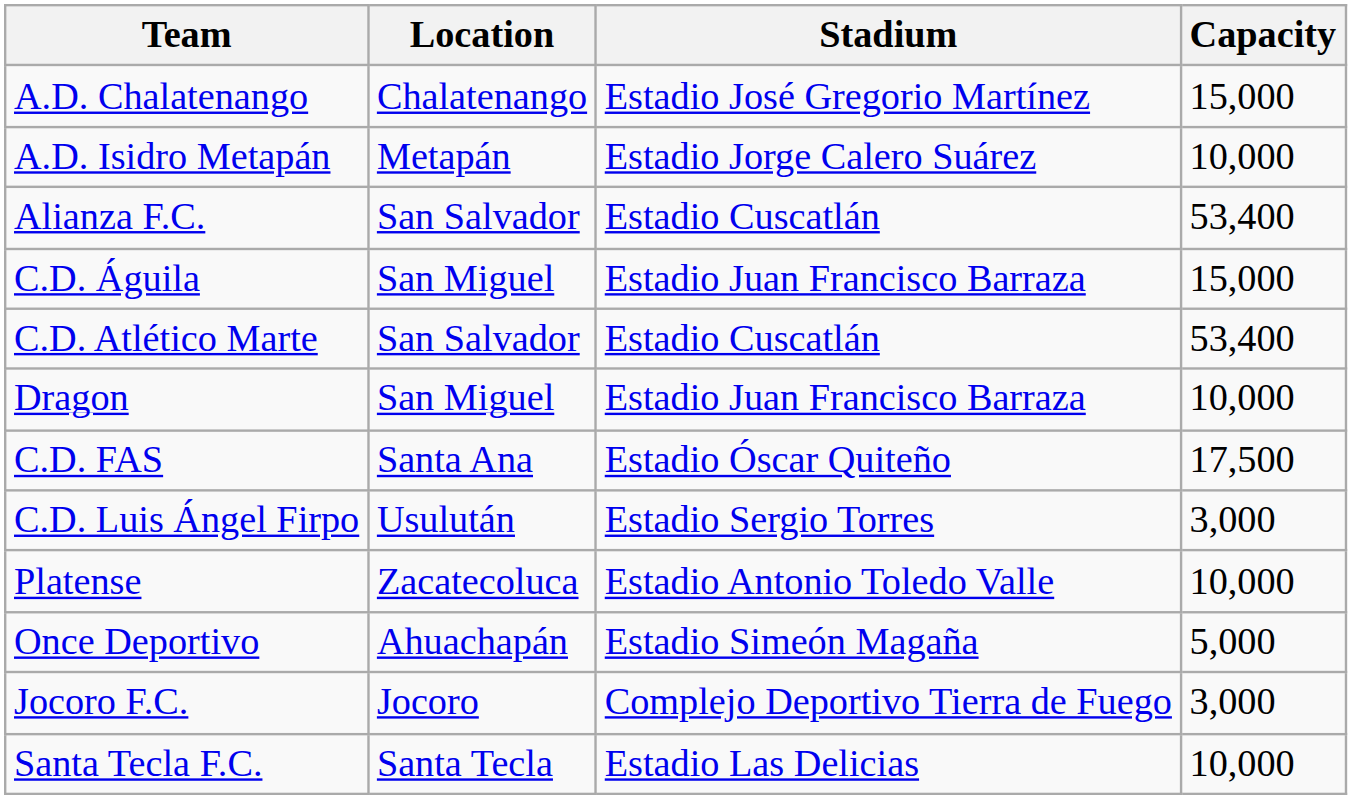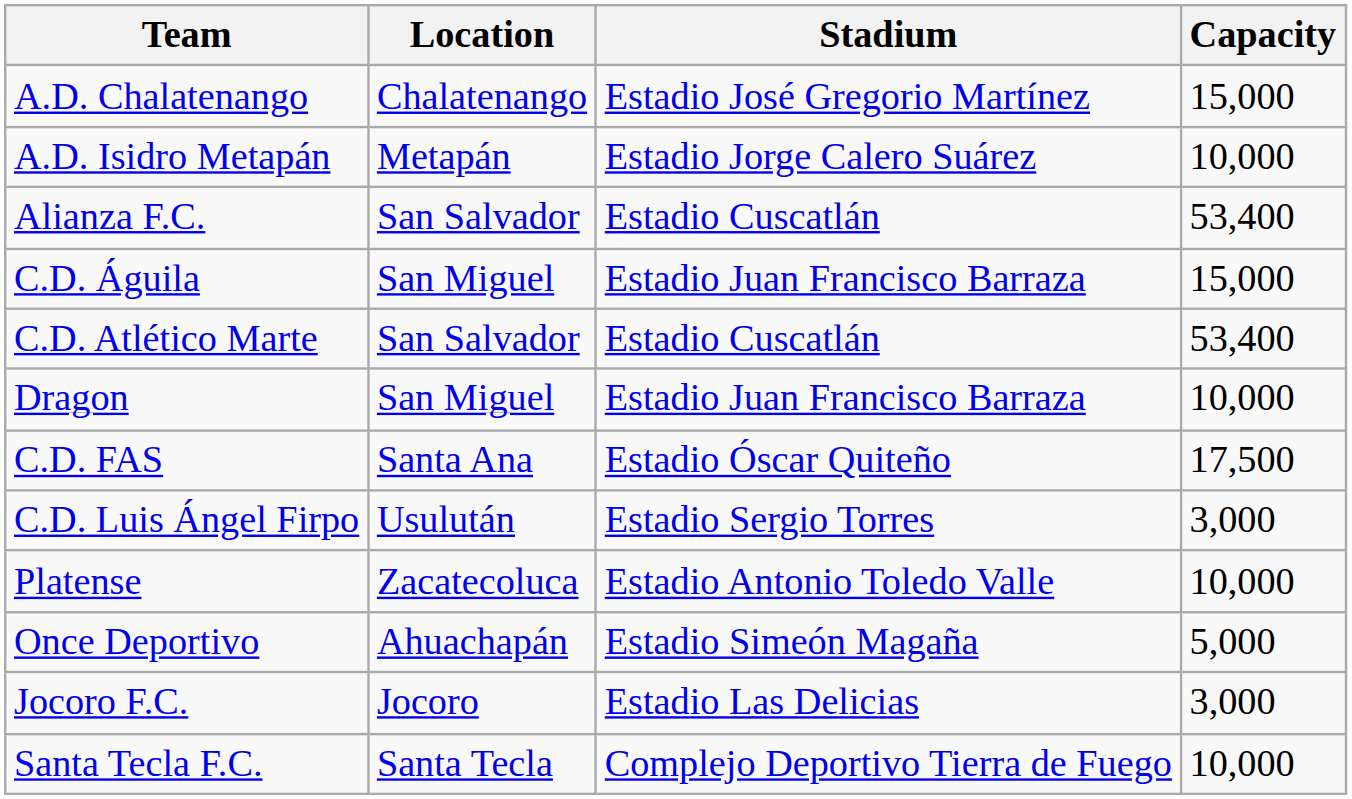 <table class="wikitable sortable">
 <tr>
 <th>Team</th>
 <th>Location</th>
 <th>Stadium</th>
 <th>Capacity</th>
 </tr>
 <tr>
 <td><a href='#'>A.D. Chalatenango</a></td>
 <td><a href='#'>Chalatenango</a></td>
 <td><a href='#'>Estadio José Gregorio Martínez</a></td>
 <td>15,000</td>
 </tr>
 <tr>
 <td><a href='#'>A.D. Isidro Metapán</a></td>
 <td><a href='#'>Metapán</a></td>
 <td><a href='#'>Estadio Jorge Calero Suárez</a></td>
 <td>10,000</td>
 </tr>
 <tr>
 <td><a href='#'>Alianza F.C.</a></td>
 <td><a href='#'>San Salvador</a></td>
 <td><a href='#'>Estadio Cuscatlán</a></td>
 <td>53,400</td>
 </tr>
 <tr>
 <td><a href='#'>C.D. Águila</a></td>
 <td><a href='#'>San Miguel</a></td>
 <td><a href='#'>Estadio Juan Francisco Barraza</a></td>
 <td>15,000</td>
 </tr>
 <tr>
 <td><a href='#'>C.D. Atlético Marte</a></td>
 <td><a href='#'>San Salvador</a></td>
 <td><a href='#'>Estadio Cuscatlán</a></td>
 <td>53,400</td>
 </tr>
 <tr>
 <td><a href='#'>Dragon</a></td>
 <td><a href='#'>San Miguel</a></td>
 <td><a href='#'>Estadio Juan Francisco Barraza</a></td>
 <td>10,000</td>
 </tr>
 <tr>
 <td><a href='#'>C.D. FAS</a></td>
 <td><a href='#'>Santa Ana</a></td>
 <td><a href='#'>Estadio Óscar Quiteño</a></td>
 <td>17,500</td>
 </tr>
 <tr>
 <td><a href='#'>C.D. Luis Ángel Firpo</a></td>
 <td><a href='#'>Usulután</a></td>
 <td><a href='#'>Estadio Sergio Torres</a></td>
 <td>3,000</td>
 </tr>
 <tr>
 <td><a href='#'>Platense</a></td>
 <td><a href='#'>Zacatecoluca</a></td>
 <td><a href='#'>Estadio Antonio Toledo Valle</a></td>
 <td>10,000</td>
 </tr>
 <tr>
 <td><a href='#'>Once Deportivo</a></td>
 <td><a href='#'>Ahuachapán</a></td>
 <td><a href='#'>Estadio Simeón Magaña</a></td>
 <td>5,000</td>
 </tr>
 <tr>
 <td><a href='#'>Jocoro F.C.</a></td>
 <td><a href='#'>Jocoro</a></td>
-<td><a href='#'>Complejo Deportivo Tierra de Fuego</a></td>
+<td><a href='#'>Estadio Las Delicias</a></td>
 <td>3,000</td>
 </tr>
 <tr>
 <td><a href='#'>Santa Tecla F.C.</a></td>
 <td><a href='#'>Santa Tecla</a></td>
-<td><a href='#'>Estadio Las Delicias</a></td>
+<td><a href='#'>Complejo Deportivo Tierra de Fuego</a></td>
 <td>10,000</td>
 </tr>
 </table>
